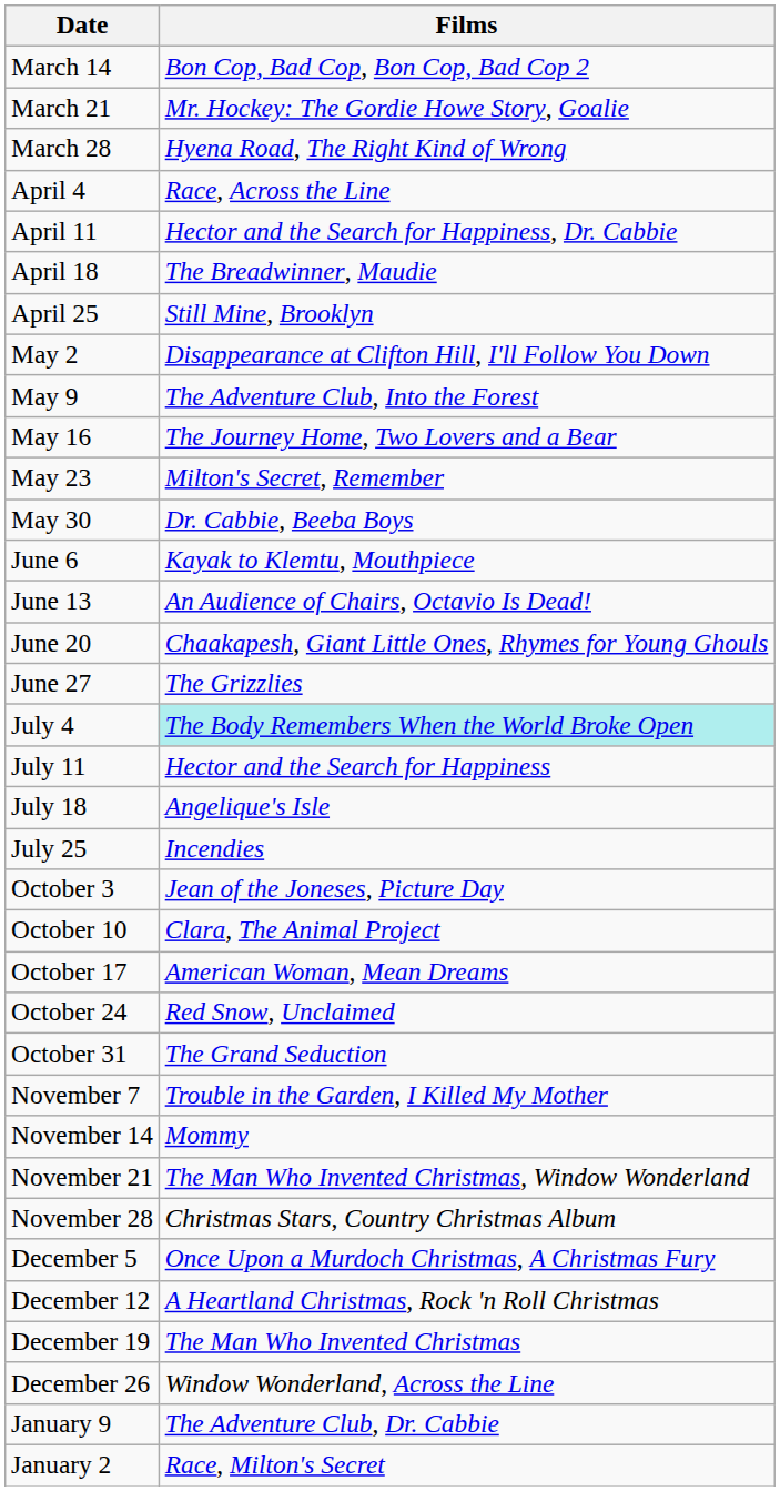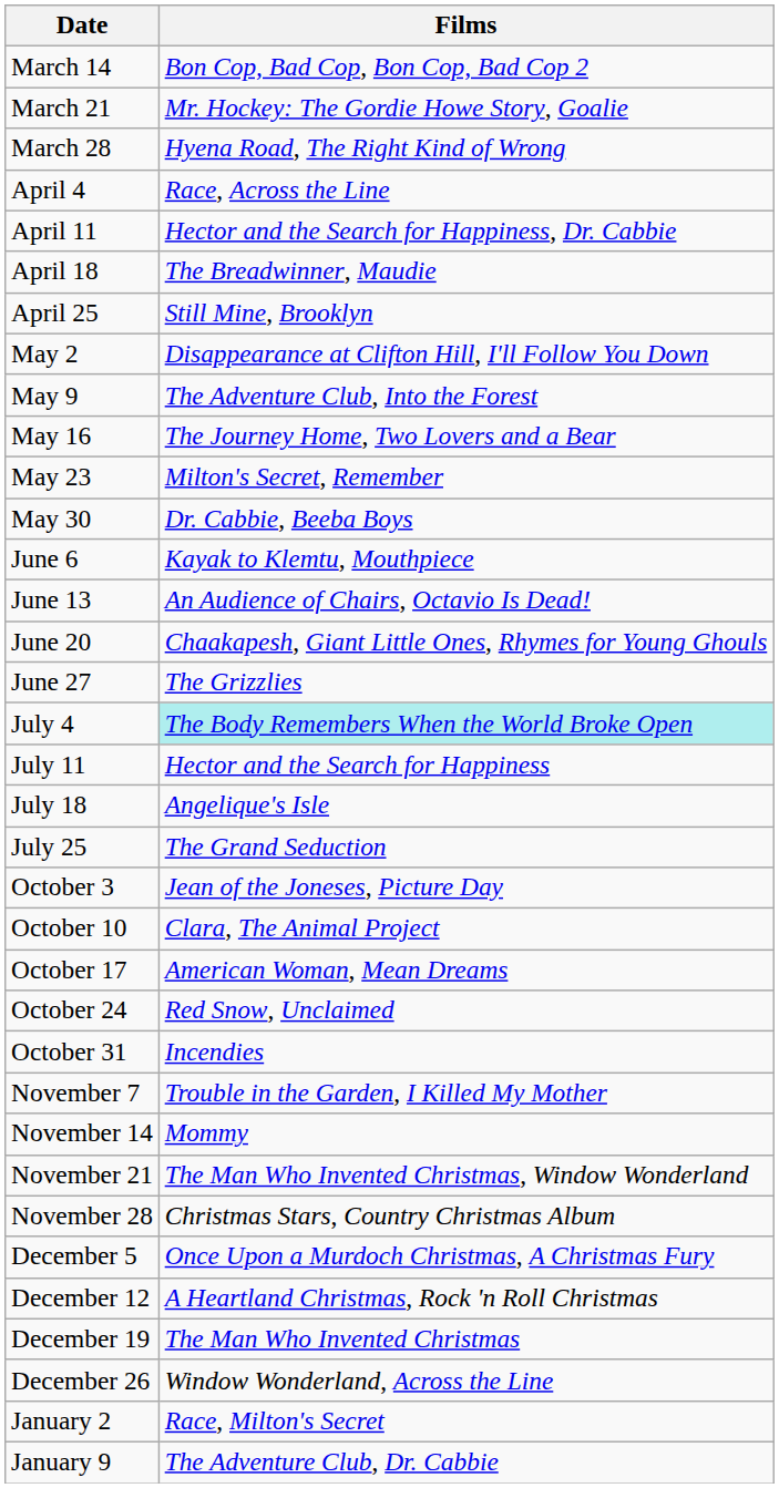 <table class="wikitable">
 <tr>
 <th>Date</th>
 <th>Films</th>
 </tr>
 <tr>
 <td>March 14</td>
 <td><em><a href='#'>Bon Cop, Bad Cop</a></em>, <em><a href='#'>Bon Cop, Bad Cop 2</a></em></td>
 </tr>
 <tr>
 <td>March 21</td>
 <td><em><a href='#'>Mr. Hockey: The Gordie Howe Story</a></em>, <em><a href='#'>Goalie</a></em></td>
 </tr>
 <tr>
 <td>March 28</td>
 <td><em><a href='#'>Hyena Road</a></em>, <em><a href='#'>The Right Kind of Wrong</a></em></td>
 </tr>
 <tr>
 <td>April 4</td>
 <td><em><a href='#'>Race</a></em>, <em><a href='#'>Across the Line</a></em></td>
 </tr>
 <tr>
 <td>April 11</td>
 <td><em><a href='#'>Hector and the Search for Happiness</a></em>, <em><a href='#'>Dr. Cabbie</a></em></td>
 </tr>
 <tr>
 <td>April 18</td>
 <td><em><a href='#'>The Breadwinner</a></em>, <em><a href='#'>Maudie</a></em></td>
 </tr>
 <tr>
 <td>April 25</td>
 <td><em><a href='#'>Still Mine</a></em>, <em><a href='#'>Brooklyn</a></em></td>
 </tr>
 <tr>
 <td>May 2</td>
 <td><em><a href='#'>Disappearance at Clifton Hill</a></em>, <em><a href='#'>I'll Follow You Down</a></em></td>
 </tr>
 <tr>
 <td>May 9</td>
 <td><em><a href='#'>The Adventure Club</a></em>, <em><a href='#'>Into the Forest</a></em></td>
 </tr>
 <tr>
 <td>May 16</td>
 <td><em><a href='#'>The Journey Home</a></em>, <em><a href='#'>Two Lovers and a Bear</a></em></td>
 </tr>
 <tr>
 <td>May 23</td>
 <td><em><a href='#'>Milton's Secret</a></em>, <em><a href='#'>Remember</a></em></td>
 </tr>
 <tr>
 <td>May 30</td>
 <td><em><a href='#'>Dr. Cabbie</a></em>, <em><a href='#'>Beeba Boys</a></em></td>
 </tr>
 <tr>
 <td>June 6</td>
 <td><em><a href='#'>Kayak to Klemtu</a></em>, <em><a href='#'>Mouthpiece</a></em></td>
 </tr>
 <tr>
 <td>June 13</td>
 <td><em><a href='#'>An Audience of Chairs</a></em>, <em><a href='#'>Octavio Is Dead!</a></em></td>
 </tr>
 <tr>
 <td>June 20</td>
 <td><em><a href='#'>Chaakapesh</a></em>, <em><a href='#'>Giant Little Ones</a></em>, <em><a href='#'>Rhymes for Young Ghouls</a></em></td>
 </tr>
 <tr>
 <td>June 27</td>
 <td><em><a href='#'>The Grizzlies</a></em></td>
 </tr>
 <tr>
 <td>July 4</td>
 <td style="background: paleturquoise;"><em><a href='#'>The Body Remembers When the World Broke Open</a></em></td>
 </tr>
 <tr>
 <td>July 11</td>
 <td><em><a href='#'>Hector and the Search for Happiness</a></em></td>
 </tr>
 <tr>
 <td>July 18</td>
 <td><em><a href='#'>Angelique's Isle</a></em></td>
 </tr>
 <tr>
 <td>July 25</td>
-<td><em><a href='#'>Incendies</a></em></td>
+<td><em><a href='#'>The Grand Seduction</a></em></td>
 </tr>
 <tr>
 <td>October 3</td>
 <td><em><a href='#'>Jean of the Joneses</a></em>, <em><a href='#'>Picture Day</a></em></td>
 </tr>
 <tr>
 <td>October 10</td>
 <td><em><a href='#'>Clara</a></em>, <em><a href='#'>The Animal Project</a></em></td>
 </tr>
 <tr>
 <td>October 17</td>
 <td><em><a href='#'>American Woman</a></em>, <em><a href='#'>Mean Dreams</a></em></td>
 </tr>
 <tr>
 <td>October 24</td>
 <td><em><a href='#'>Red Snow</a></em>, <em><a href='#'>Unclaimed</a></em></td>
 </tr>
 <tr>
 <td>October 31</td>
-<td><em><a href='#'>The Grand Seduction</a></em></td>
+<td><em><a href='#'>Incendies</a></em></td>
 </tr>
 <tr>
 <td>November 7</td>
 <td><em><a href='#'>Trouble in the Garden</a></em>, <em><a href='#'>I Killed My Mother</a></em></td>
 </tr>
 <tr>
 <td>November 14</td>
 <td><em><a href='#'>Mommy</a></em></td>
 </tr>
 <tr>
 <td>November 21</td>
 <td><em><a href='#'>The Man Who Invented Christmas</a></em>, <em>Window Wonderland</em></td>
 </tr>
 <tr>
 <td>November 28</td>
 <td><em>Christmas Stars</em>, <em>Country Christmas Album</em></td>
 </tr>
 <tr>
 <td>December 5</td>
 <td><em><a href='#'>Once Upon a Murdoch Christmas</a></em>, <em><a href='#'>A Christmas Fury</a></em></td>
 </tr>
 <tr>
 <td>December 12</td>
 <td><em><a href='#'>A Heartland Christmas</a></em>, <em>Rock 'n Roll Christmas</em></td>
 </tr>
 <tr>
 <td>December 19</td>
 <td><em><a href='#'>The Man Who Invented Christmas</a></em></td>
 </tr>
 <tr>
 <td>December 26</td>
 <td><em>Window Wonderland</em>, <em><a href='#'>Across the Line</a></em></td>
 </tr>
 <tr>
+<td>January 2</td>
+<td><em><a href='#'>Race</a></em>, <em><a href='#'>Milton's Secret</a></em></td>
+</tr>
+<tr>
 <td>January 9</td>
 <td><em><a href='#'>The Adventure Club</a></em>, <em><a href='#'>Dr. Cabbie</a></em></td>
 </tr>
-<tr>
-<td>January 2</td>
-<td><em><a href='#'>Race</a></em>, <em><a href='#'>Milton's Secret</a></em></td>
-</tr>
 </table>
